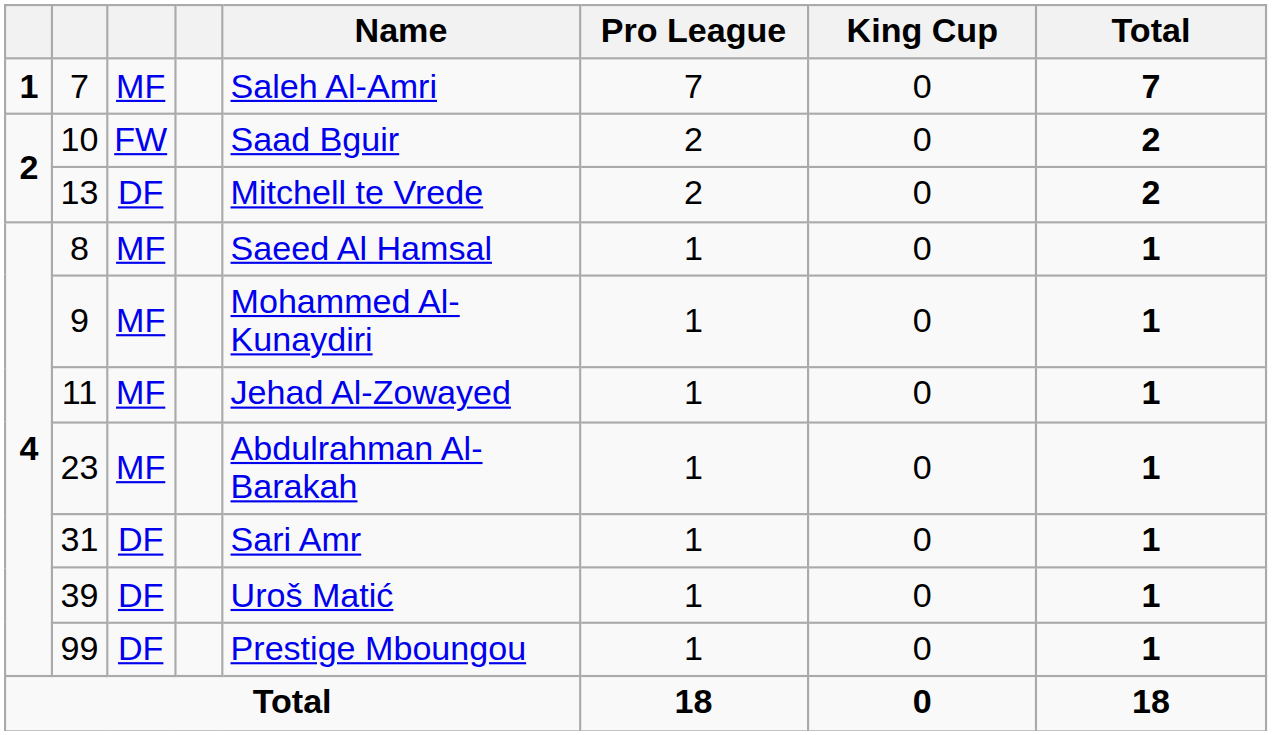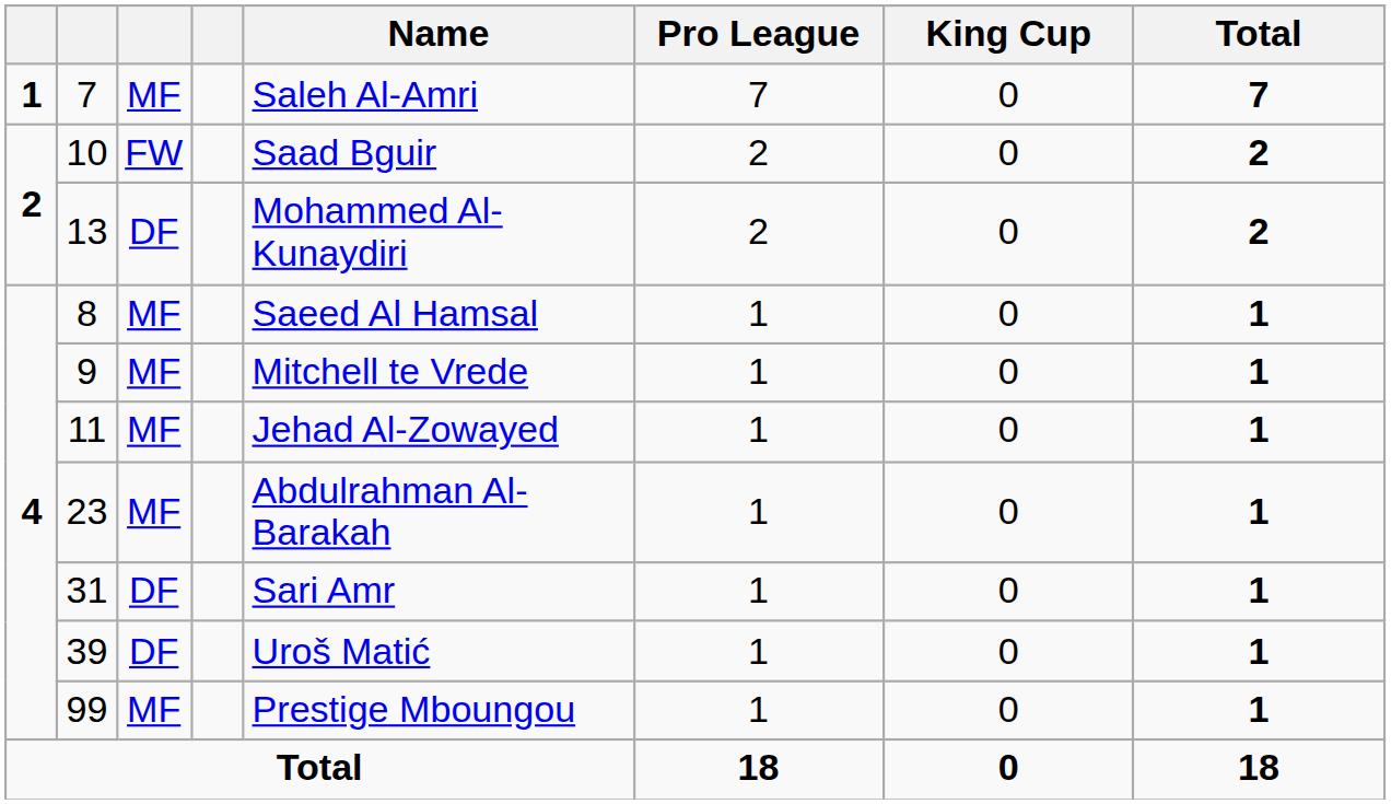 <table class="wikitable" style="text-align:center">
 <tr>
 <th width=15></th>
 <th width=15></th>
 <th width=15></th>
 <th width=15></th>
 <th width=160>Name</th>
 <th width=100>Pro League</th>
 <th width=100>King Cup</th>
 <th width=100>Total</th>
 </tr>
 <tr>
 <td><strong>1</strong></td>
 <td>7</td>
 <td><a href='#'>MF</a></td>
 <td></td>
 <td align=left><a href='#'>Saleh Al-Amri</a></td>
 <td>7</td>
 <td>0</td>
 <td><strong>7</strong></td>
 </tr>
 <tr>
 <td rowspan=2><strong>2</strong></td>
 <td>10</td>
 <td><a href='#'>FW</a></td>
 <td></td>
 <td align=left><a href='#'>Saad Bguir</a></td>
 <td>2</td>
 <td>0</td>
 <td><strong>2</strong></td>
 </tr>
 <tr>
 <td>13</td>
 <td><a href='#'>DF</a></td>
 <td></td>
-<td align=left><a href='#'>Mitchell te Vrede</a></td>
+<td align=left><a href='#'>Mohammed Al-Kunaydiri</a></td>
 <td>2</td>
 <td>0</td>
 <td><strong>2</strong></td>
 </tr>
 <tr>
 <td rowspan=7><strong>4</strong></td>
 <td>8</td>
 <td><a href='#'>MF</a></td>
 <td></td>
 <td align=left><a href='#'>Saeed Al Hamsal</a></td>
 <td>1</td>
 <td>0</td>
 <td><strong>1</strong></td>
 </tr>
 <tr>
 <td>9</td>
 <td><a href='#'>MF</a></td>
 <td></td>
-<td align=left><a href='#'>Mohammed Al-Kunaydiri</a></td>
+<td align=left><a href='#'>Mitchell te Vrede</a></td>
 <td>1</td>
 <td>0</td>
 <td><strong>1</strong></td>
 </tr>
 <tr>
 <td>11</td>
 <td><a href='#'>MF</a></td>
 <td></td>
 <td align=left><a href='#'>Jehad Al-Zowayed</a></td>
 <td>1</td>
 <td>0</td>
 <td><strong>1</strong></td>
 </tr>
 <tr>
 <td>23</td>
 <td><a href='#'>MF</a></td>
 <td></td>
 <td align=left><a href='#'>Abdulrahman Al-Barakah</a></td>
 <td>1</td>
 <td>0</td>
 <td><strong>1</strong></td>
 </tr>
 <tr>
 <td>31</td>
 <td><a href='#'>DF</a></td>
 <td></td>
 <td align=left><a href='#'>Sari Amr</a></td>
 <td>1</td>
 <td>0</td>
 <td><strong>1</strong></td>
 </tr>
 <tr>
 <td>39</td>
 <td><a href='#'>DF</a></td>
 <td></td>
 <td align=left><a href='#'>Uroš Matić</a></td>
 <td>1</td>
 <td>0</td>
 <td><strong>1</strong></td>
 </tr>
 <tr>
 <td>99</td>
-<td><a href='#'>DF</a></td>
+<td><a href='#'>MF</a></td>
 <td></td>
 <td align=left><a href='#'>Prestige Mboungou</a></td>
 <td>1</td>
 <td>0</td>
 <td><strong>1</strong></td>
 </tr>
 <tr>
 <td colspan=5><strong>Total</strong></td>
 <td><strong>18</strong></td>
 <td><strong>0</strong></td>
 <td><strong>18</strong></td>
 </tr>
 </table>
